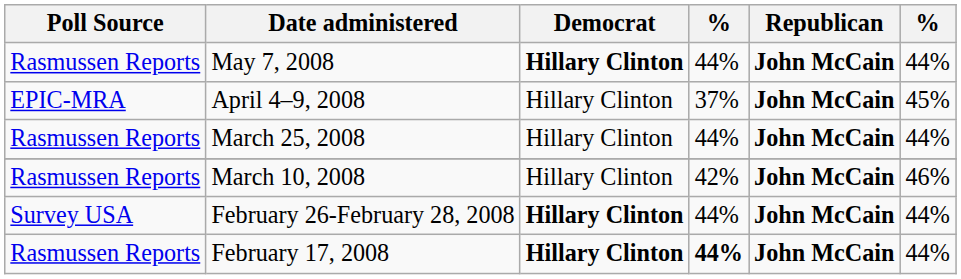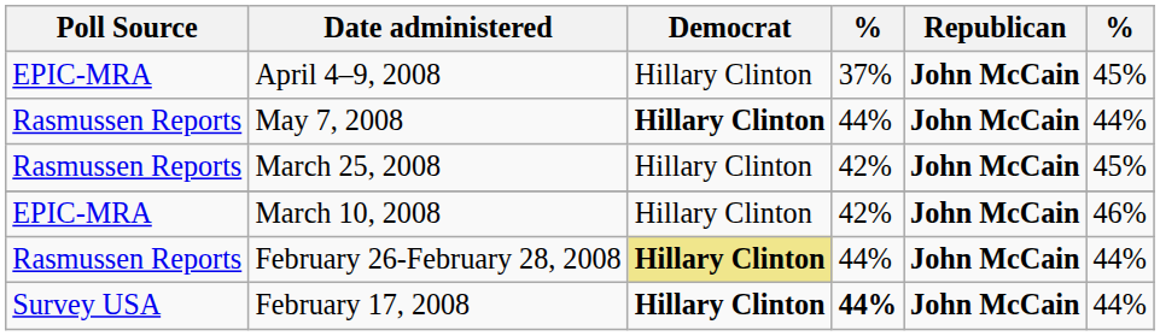 <table class="wikitable">
 <tr valign=bottom>
 <th>Poll Source</th>
 <th>Date administered</th>
 <th>Democrat</th>
 <th>%</th>
 <th>Republican</th>
 <th>%</th>
-</tr>
-<tr>
-<td><a href='#'>Rasmussen Reports</a></td>
-<td>May 7, 2008</td>
-<td><strong>Hillary Clinton</strong></td>
-<td>44%</td>
-<td><strong>John McCain</strong></td>
-<td>44%</td>
 </tr>
 <tr>
 <td><a href='#'>EPIC-MRA</a></td>
 <td>April 4–9, 2008</td>
 <td>Hillary Clinton</td>
 <td>37%</td>
 <td><strong>John McCain</strong></td>
 <td>45%</td>
 </tr>
 <tr>
 <td><a href='#'>Rasmussen Reports</a></td>
-<td>March 25, 2008</td>
-<td>Hillary Clinton</td>
+<td>May 7, 2008</td>
+<td><strong>Hillary Clinton</strong></td>
 <td>44%</td>
 <td><strong>John McCain</strong></td>
 <td>44%</td>
 </tr>
 <tr>
+<td><a href='#'>Rasmussen Reports</a></td>
+<td>March 25, 2008</td>
+<td>Hillary Clinton</td>
+<td>42%</td>
+<td><strong>John McCain</strong></td>
+<td>45%</td>
 </tr>
 <tr>
-<td><a href='#'>Rasmussen Reports</a></td>
+</tr>
+<tr>
+<td><a href='#'>EPIC-MRA</a></td>
 <td>March 10, 2008</td>
 <td>Hillary Clinton</td>
 <td>42%</td>
 <td><strong>John McCain</strong></td>
 <td>46%</td>
 </tr>
 <tr>
-<td><a href='#'>Survey USA</a></td>
+<td><a href='#'>Rasmussen Reports</a></td>
 <td>February 26-February 28, 2008</td>
-<td><strong>Hillary Clinton</strong></td>
+<td style="background: khaki;"><strong>Hillary Clinton</strong></td>
 <td>44%</td>
 <td><strong>John McCain</strong></td>
 <td>44%</td>
 </tr>
 <tr>
-<td><a href='#'>Rasmussen Reports</a></td>
+<td><a href='#'>Survey USA</a></td>
 <td>February 17, 2008</td>
 <td><strong>Hillary Clinton</strong></td>
 <td><strong>44%</strong></td>
 <td><strong>John McCain</strong></td>
 <td>44%</td>
 </tr>
 </table>
